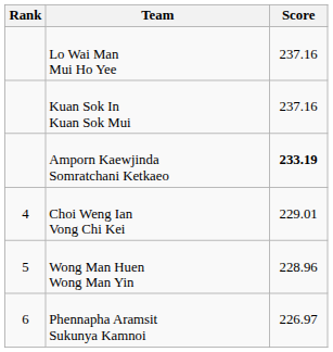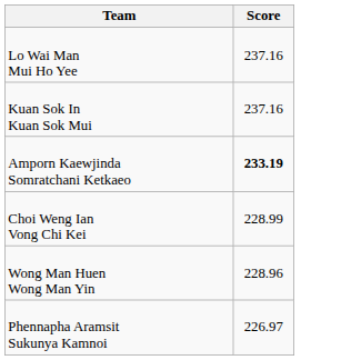 <table class=wikitable style="text-align:center">
 <tr>
-<th width=40>Rank</th>
 <th width=250>Team</th>
 <th width=60>Score</th>
 </tr>
 <tr>
-<td></td>
 <td align=left><br>Lo Wai Man<br>Mui Ho Yee</td>
 <td>237.16</td>
 </tr>
 <tr>
-<td></td>
 <td align=left><br>Kuan Sok In<br>Kuan Sok Mui</td>
 <td>237.16</td>
 </tr>
 <tr>
-<td></td>
 <td align=left><br>Amporn Kaewjinda<br>Somratchani Ketkaeo</td>
 <td><strong>233.19</strong></td>
 </tr>
 <tr>
-<td>4</td>
 <td align=left><br>Choi Weng Ian<br>Vong Chi Kei</td>
-<td>229.01</td>
+<td>228.99</td>
 </tr>
 <tr>
-<td>5</td>
 <td align=left><br>Wong Man Huen<br>Wong Man Yin</td>
 <td>228.96</td>
 </tr>
 <tr>
-<td>6</td>
 <td align=left><br>Phennapha Aramsit<br>Sukunya Kamnoi</td>
 <td>226.97</td>
 </tr>
 </table>
